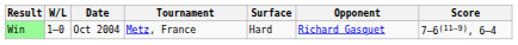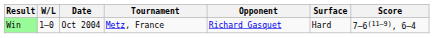 <table class="wikitable sortable">
 <tr>
 <th style="width:45px">Result</th>
 <th style="width:30px" class="unsortable">W/L</th>
 <th style="width:65px">Date</th>
 <th style="width:160px">Tournament</th>
+<th style="width:160px">Opponent</th>
 <th style="width:60px">Surface</th>
-<th style="width:160px">Opponent</th>
 <th style="width:120px" class="unsortable">Score</th>
 </tr>
 <tr>
 <td style="background:#98fb98;">Win</td>
 <td>1–0</td>
 <td>Oct 2004</td>
 <td><a href='#'>Metz</a>, France</td>
+<td> <a href='#'>Richard Gasquet</a></td>
 <td>Hard</td>
-<td> <a href='#'>Richard Gasquet</a></td>
 <td>7–6<sup>(11–9)</sup>, 6–4</td>
 </tr>
 </table>
